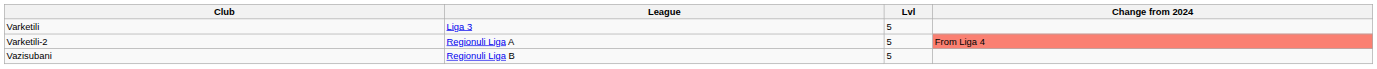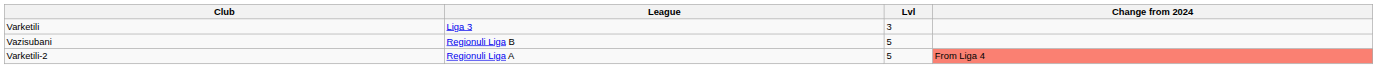 <table class="wikitable sortable" width=100% style="font-size:85%">
 <tr>
 <th width=10%>Club</th>
 <th width=10%>League</th>
 <th width=1%>Lvl</th>
 <th width=10%>Change from 2024</th>
 </tr>
 <tr>
 <td>Varketili</td>
 <td><a href='#'>Liga 3</a></td>
+<td>3</td>
+<td></td>
+</tr>
+<tr>
+<td>Vazisubani</td>
+<td><a href='#'>Regionuli Liga</a> B</td>
 <td>5</td>
 <td></td>
 </tr>
 <tr>
 <td>Varketili-2</td>
 <td><a href='#'>Regionuli Liga</a> A</td>
 <td>5</td>
 <td style="background:salmon">From Liga 4</td>
 </tr>
-<tr>
-<td>Vazisubani</td>
-<td><a href='#'>Regionuli Liga</a> B</td>
-<td>5</td>
-<td></td>
-</tr>
 </table>
